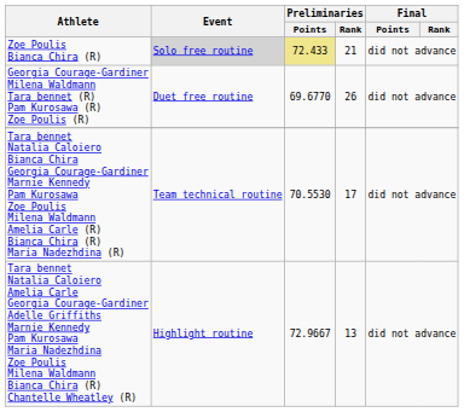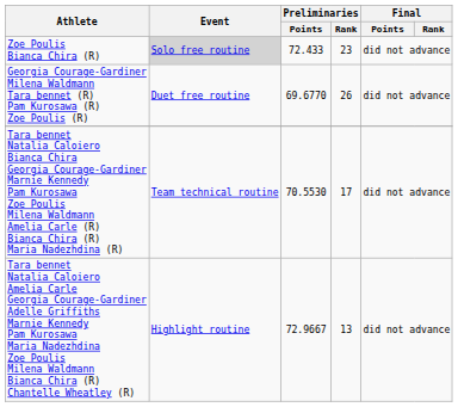 <table class=wikitable style="font-size:90%">
 <tr>
 <th rowspan="2">Athlete</th>
 <th rowspan="2">Event</th>
 <th colspan="2">Preliminaries</th>
 <th colspan="2">Final</th>
 </tr>
 <tr style="font-size:95%">
 <th>Points</th>
 <th>Rank</th>
 <th>Points</th>
 <th>Rank</th>
 </tr>
 <tr align=center>
 <td align=left><a href='#'>Zoe Poulis</a> <br><a href='#'>Bianca Chira</a> (R)</td>
 <td align=left style="background: lightgrey;"><a href='#'>Solo free routine</a></td>
-<td style="background: khaki;">72.433</td>
-<td>21</td>
+<td>72.433</td>
+<td>23</td>
 <td colspan=2>did not advance</td>
 </tr>
 <tr align=center>
 <td align=left><a href='#'>Georgia Courage-Gardiner</a><br><a href='#'>Milena Waldmann</a><br><a href='#'>Tara bennet</a> (R) <br><a href='#'>Pam Kurosawa</a> (R) <br> <a href='#'>Zoe Poulis</a> (R)</td>
 <td align=left><a href='#'>Duet free routine</a></td>
 <td>69.6770</td>
 <td>26</td>
 <td colspan=2>did not advance</td>
 </tr>
 <tr>
 </tr>
 <tr align=center>
 <td align=left><a href='#'>Tara bennet</a><br><a href='#'>Natalia Caloiero</a><br><a href='#'>Bianca Chira</a><br><a href='#'>Georgia Courage-Gardiner</a><br><a href='#'>Marnie Kennedy</a><br><a href='#'>Pam Kurosawa</a><br><a href='#'>Zoe Poulis</a><br><a href='#'>Milena Waldmann</a><br><a href='#'>Amelia Carle</a> (R) <br><a href='#'>Bianca Chira</a> (R) <br><a href='#'>Maria Nadezhdina</a> (R)</td>
 <td align=left><a href='#'>Team technical routine</a></td>
 <td>70.5530</td>
 <td>17</td>
 <td colspan=2>did not advance</td>
 </tr>
 <tr align=center>
 <td align=left><a href='#'>Tara bennet</a><br><a href='#'>Natalia Caloiero</a><br><a href='#'>Amelia Carle</a><br><a href='#'>Georgia Courage-Gardiner</a><br><a href='#'>Adelle Griffiths</a><br><a href='#'>Marnie Kennedy</a><br><a href='#'>Pam Kurosawa</a><br><a href='#'>Maria Nadezhdina</a><br><a href='#'>Zoe Poulis</a><br><a href='#'>Milena Waldmann</a><br><a href='#'>Bianca Chira</a> (R) <br> <a href='#'>Chantelle Wheatley</a> (R)</td>
 <td align=left><a href='#'>Highlight routine</a></td>
 <td>72.9667</td>
 <td>13</td>
 <td colspan=2>did not advance</td>
 </tr>
 </table>
